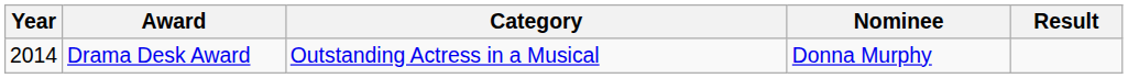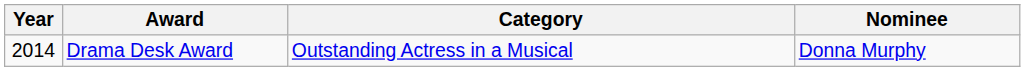 <table class="wikitable" width="95%">
 <tr>
 <th width="5%">Year</th>
 <th width="20%">Award</th>
 <th width="45%">Category</th>
 <th width="20%">Nominee</th>
-<th width="10%">Result</th>
 </tr>
 <tr>
 <td align="center">2014</td>
 <td><a href='#'>Drama Desk Award</a></td>
 <td><a href='#'>Outstanding Actress in a Musical</a></td>
 <td><a href='#'>Donna Murphy</a></td>
-<td></td>
 </tr>
 </table>
